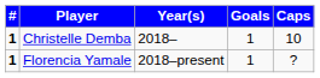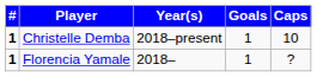 <table class="wikitable sortable">
 <tr>
 <th style="background:blue;color:white">#</th>
 <th style="background:blue;color:white">Player</th>
 <th style="background:blue;color:white">Year(s)</th>
 <th style="background:blue;color:white">Goals</th>
 <th style="background:blue;color:white">Caps</th>
 </tr>
 <tr>
 <td align=center><strong>1</strong></td>
 <td><a href='#'>Christelle Demba</a></td>
-<td>2018–</td>
+<td>2018–present</td>
 <td align=center>1</td>
 <td align=center>10</td>
 </tr>
 <tr>
 <td align=center><strong>1</strong></td>
 <td><a href='#'>Florencia Yamale</a></td>
-<td>2018–present</td>
+<td>2018–</td>
 <td align=center>1</td>
 <td align=center>?</td>
 </tr>
 </table>
